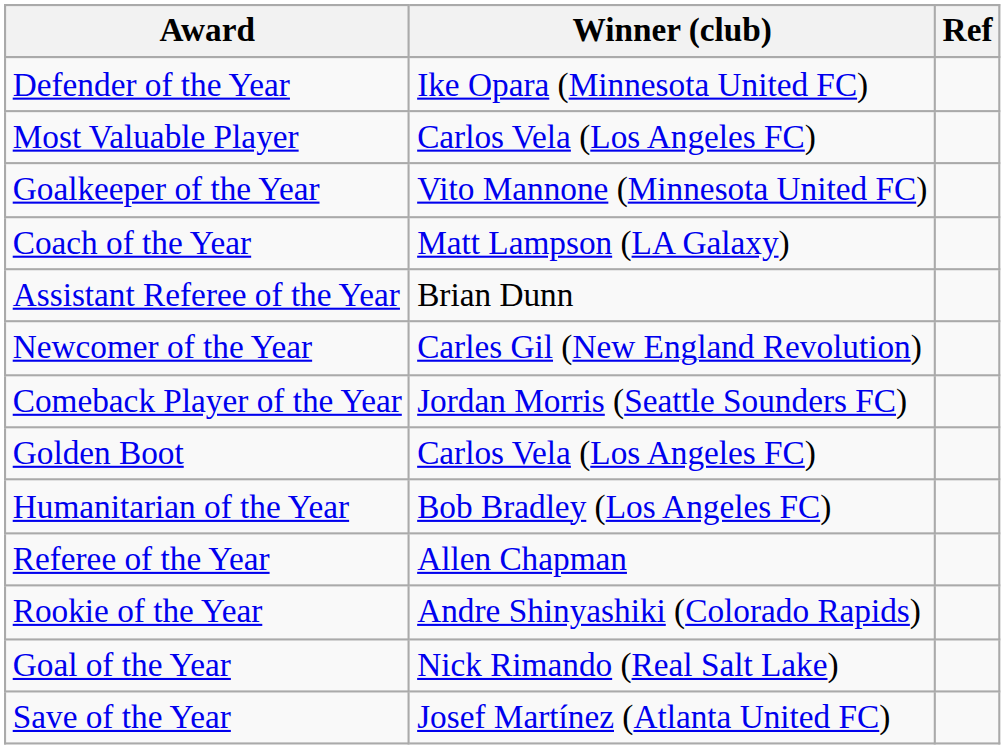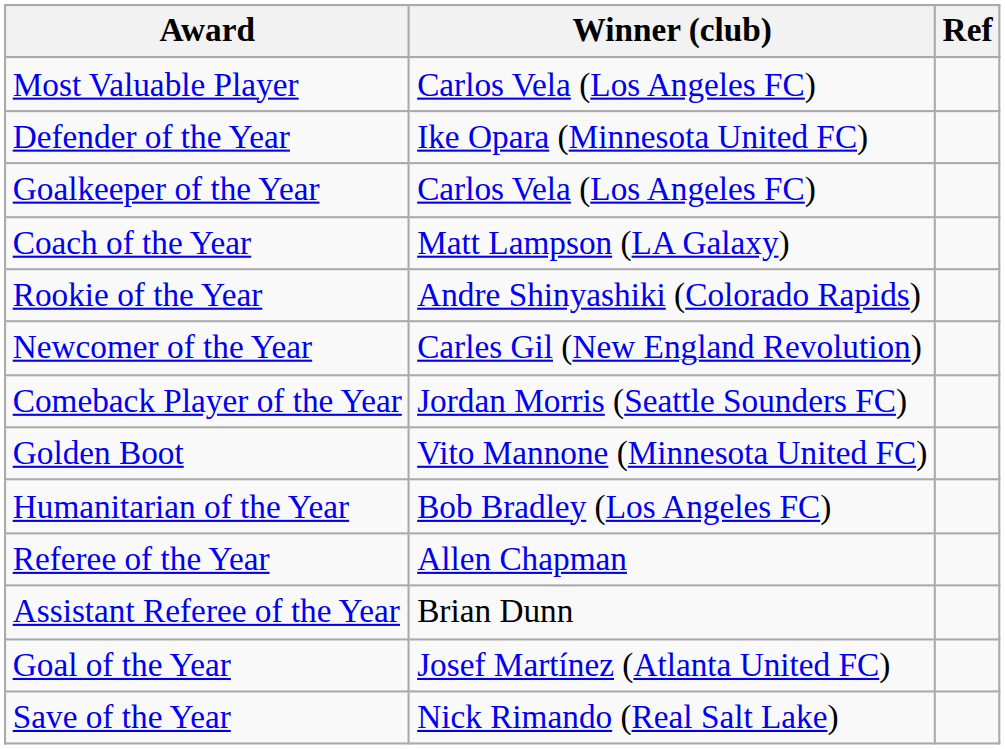 <table class="wikitable">
 <tr style="background:#cccccc;">
 <th>Award</th>
 <th>Winner (club)</th>
 <th>Ref</th>
 </tr>
 <tr>
+<td><a href='#'>Most Valuable Player</a></td>
+<td><a href='#'>Carlos Vela</a> (<a href='#'>Los Angeles FC</a>)</td>
+<td style="text-align: center;"></td>
+</tr>
+<tr>
 <td><a href='#'>Defender of the Year</a></td>
 <td><a href='#'>Ike Opara</a> (<a href='#'>Minnesota United FC</a>)</td>
 <td style="text-align: center;"></td>
 </tr>
 <tr>
-<td><a href='#'>Most Valuable Player</a></td>
+<td><a href='#'>Goalkeeper of the Year</a></td>
 <td><a href='#'>Carlos Vela</a> (<a href='#'>Los Angeles FC</a>)</td>
-<td style="text-align: center;"></td>
-</tr>
-<tr>
-<td><a href='#'>Goalkeeper of the Year</a></td>
-<td><a href='#'>Vito Mannone</a> (<a href='#'>Minnesota United FC</a>)</td>
 <td style="text-align: center;"></td>
 </tr>
 <tr>
 <td><a href='#'>Coach of the Year</a></td>
 <td><a href='#'>Matt Lampson</a> (<a href='#'>LA Galaxy</a>)</td>
 <td style="text-align: center;"></td>
 </tr>
 <tr>
-<td><a href='#'>Assistant Referee of the Year</a></td>
-<td>Brian Dunn</td>
+<td><a href='#'>Rookie of the Year</a></td>
+<td><a href='#'>Andre Shinyashiki</a> (<a href='#'>Colorado Rapids</a>)</td>
 <td style="text-align: center;"></td>
 </tr>
 <tr>
 <td><a href='#'>Newcomer of the Year</a></td>
 <td><a href='#'>Carles Gil</a> (<a href='#'>New England Revolution</a>)</td>
 <td style="text-align: center;"></td>
 </tr>
 <tr>
 <td><a href='#'>Comeback Player of the Year</a></td>
 <td><a href='#'>Jordan Morris</a> (<a href='#'>Seattle Sounders FC</a>)</td>
 <td style="text-align: center;"></td>
 </tr>
 <tr>
 <td><a href='#'>Golden Boot</a></td>
-<td><a href='#'>Carlos Vela</a> (<a href='#'>Los Angeles FC</a>)</td>
+<td><a href='#'>Vito Mannone</a> (<a href='#'>Minnesota United FC</a>)</td>
 <td style="text-align: center;"></td>
 </tr>
 <tr>
 <td><a href='#'>Humanitarian of the Year</a></td>
 <td><a href='#'>Bob Bradley</a> (<a href='#'>Los Angeles FC</a>)</td>
 <td style="text-align: center;"></td>
 </tr>
 <tr>
 <td><a href='#'>Referee of the Year</a></td>
 <td><a href='#'>Allen Chapman</a></td>
 <td style="text-align: center;"></td>
 </tr>
 <tr>
-<td><a href='#'>Rookie of the Year</a></td>
-<td><a href='#'>Andre Shinyashiki</a> (<a href='#'>Colorado Rapids</a>)</td>
+<td><a href='#'>Assistant Referee of the Year</a></td>
+<td>Brian Dunn</td>
 <td style="text-align: center;"></td>
 </tr>
 <tr>
 <td><a href='#'>Goal of the Year</a></td>
-<td><a href='#'>Nick Rimando</a> (<a href='#'>Real Salt Lake</a>)</td>
+<td><a href='#'>Josef Martínez</a> (<a href='#'>Atlanta United FC</a>)</td>
 <td style="text-align: center;"></td>
 </tr>
 <tr>
 <td><a href='#'>Save of the Year</a></td>
-<td><a href='#'>Josef Martínez</a> (<a href='#'>Atlanta United FC</a>)</td>
+<td><a href='#'>Nick Rimando</a> (<a href='#'>Real Salt Lake</a>)</td>
 <td style="text-align: center;"></td>
 </tr>
 </table>
